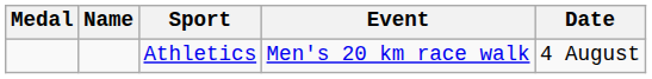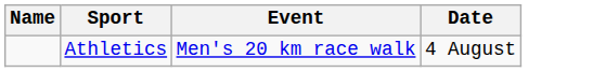 <table class="wikitable sortable" style="font-size: 95%;">
 <tr>
-<th>Medal</th>
 <th>Name</th>
 <th>Sport</th>
 <th>Event</th>
 <th>Date</th>
 </tr>
 <tr>
 <td></td>
-<td></td>
 <td><a href='#'>Athletics</a></td>
 <td><a href='#'>Men's 20 km race walk</a></td>
 <td>4 August</td>
 </tr>
 </table>
